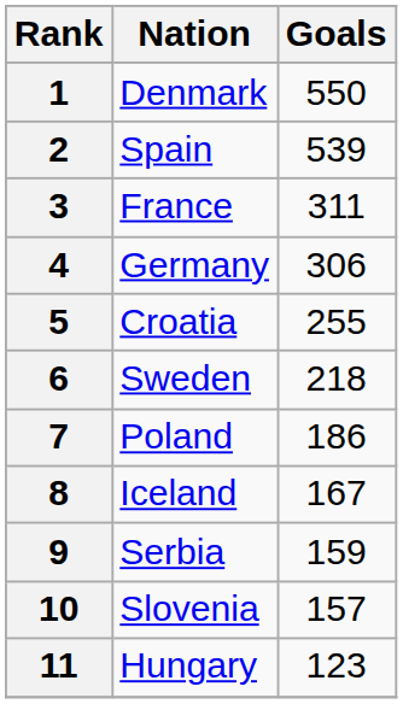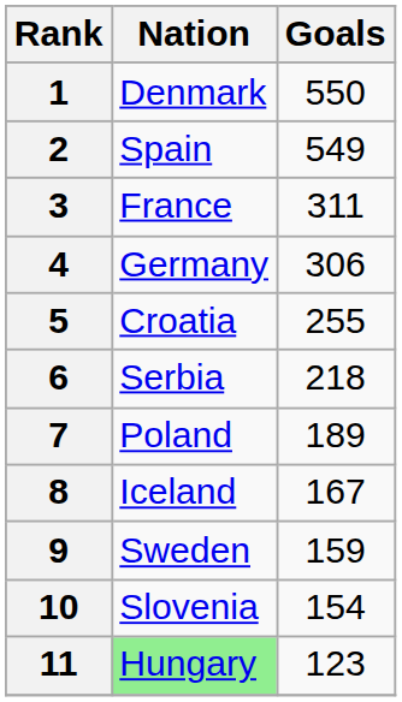 <table class="wikitable">
 <tr>
 <th>Rank</th>
 <th>Nation</th>
 <th>Goals</th>
 </tr>
 <tr>
 <th>1</th>
 <td> <a href='#'>Denmark</a></td>
 <td align="center">550</td>
 </tr>
 <tr>
 <th>2</th>
 <td> <a href='#'>Spain</a></td>
-<td align="center">539</td>
+<td align="center">549</td>
 </tr>
 <tr>
 <th>3</th>
 <td> <a href='#'>France</a></td>
 <td align="center">311</td>
 </tr>
 <tr>
 <th>4</th>
 <td> <a href='#'>Germany</a></td>
 <td align="center">306</td>
 </tr>
 <tr>
 <th>5</th>
 <td> <a href='#'>Croatia</a></td>
 <td align="center">255</td>
 </tr>
 <tr>
 <th>6</th>
-<td> <a href='#'>Sweden</a></td>
+<td> <a href='#'>Serbia</a></td>
 <td align="center">218</td>
 </tr>
 <tr>
 <th>7</th>
 <td> <a href='#'>Poland</a></td>
-<td align="center">186</td>
+<td align="center">189</td>
 </tr>
 <tr>
 <th>8</th>
 <td> <a href='#'>Iceland</a></td>
 <td align="center">167</td>
 </tr>
 <tr>
 <th>9</th>
-<td> <a href='#'>Serbia</a></td>
+<td> <a href='#'>Sweden</a></td>
 <td align="center">159</td>
 </tr>
 <tr>
 <th>10</th>
 <td> <a href='#'>Slovenia</a></td>
-<td align="center">157</td>
+<td align="center">154</td>
 </tr>
 <tr>
 <th>11</th>
-<td> <a href='#'>Hungary</a></td>
+<td style="background: lightgreen;"> <a href='#'>Hungary</a></td>
 <td align="center">123</td>
 </tr>
 <tr>
 </tr>
 </table>
